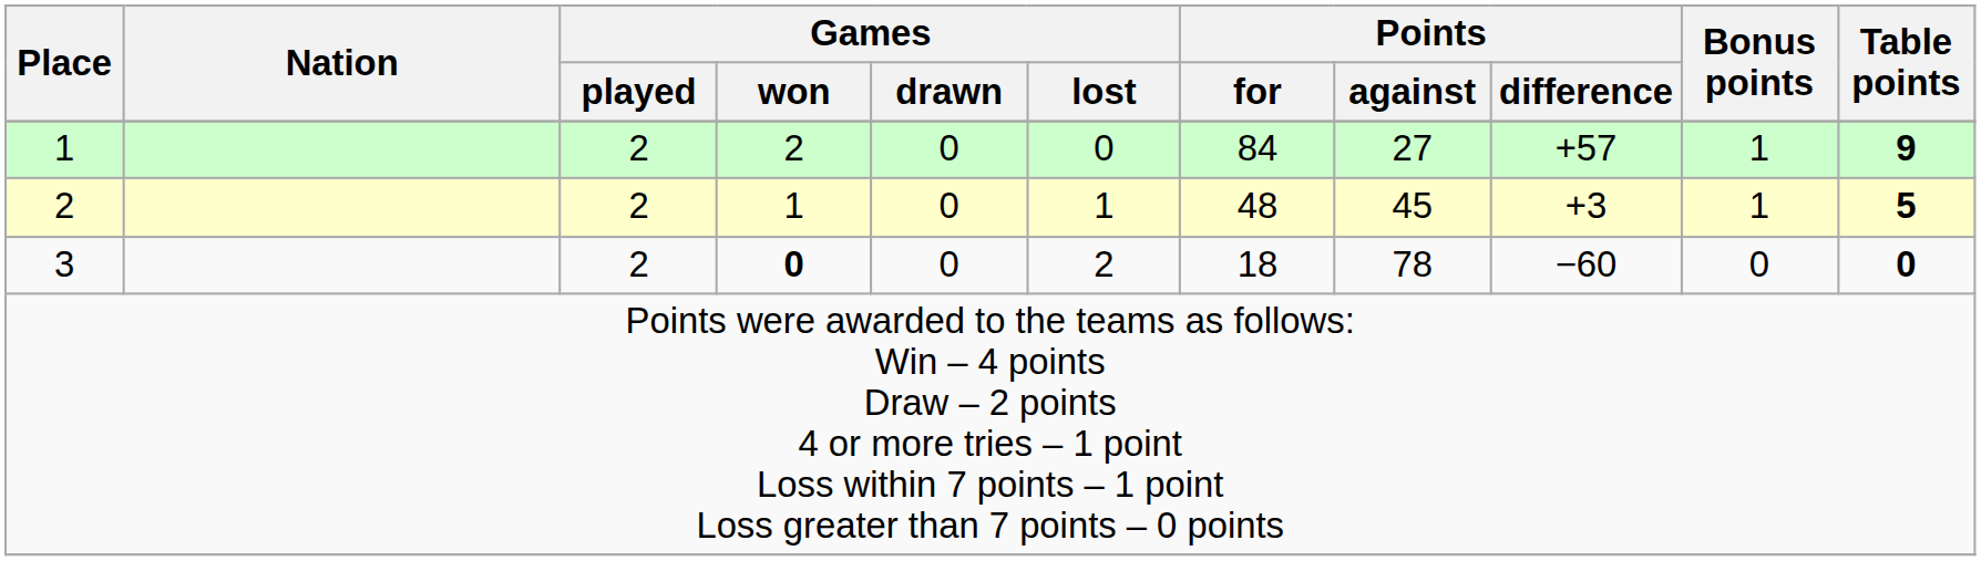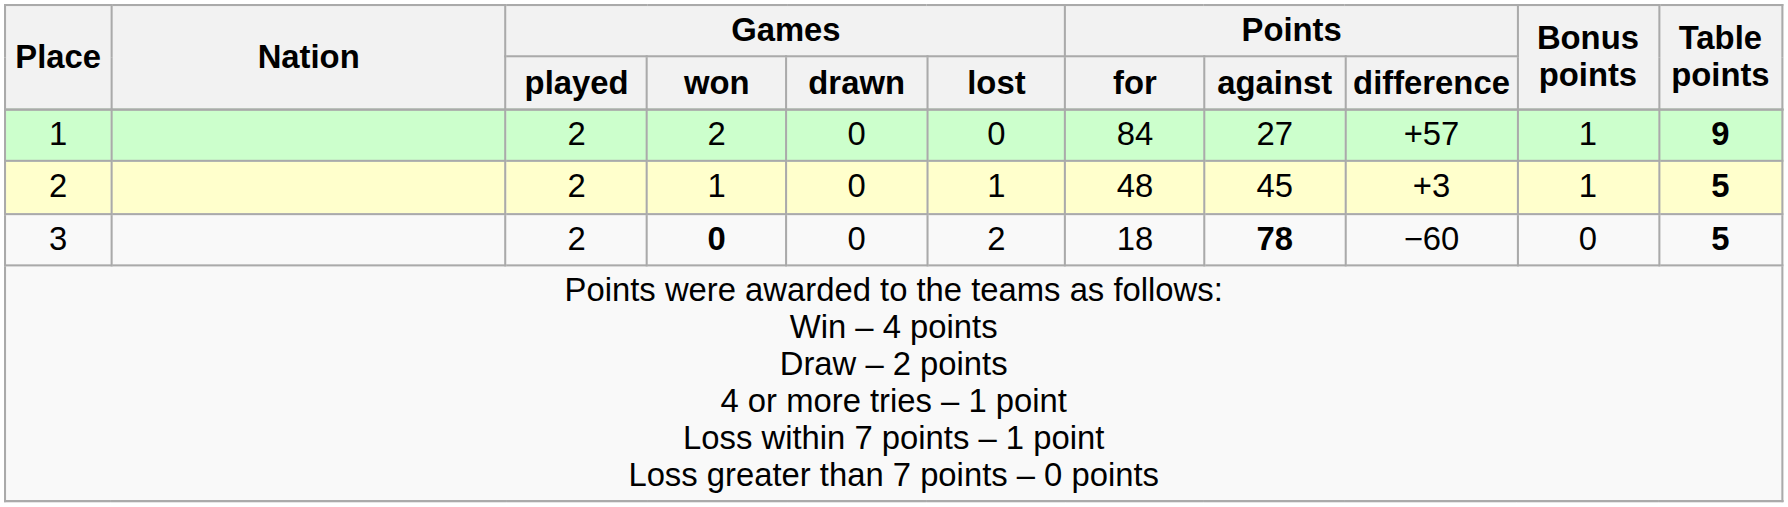 <table class="wikitable">
 <tr>
 <th rowspan=2 width="6%">Place</th>
 <th rowspan=2 width="23%">Nation</th>
 <th colspan=4 width="40%">Games</th>
 <th colspan=3 width="24%">Points</th>
 <th rowspan=2 width="8%">Bonus<br>points</th>
 <th rowspan=2 width="10%">Table<br>points</th>
 </tr>
 <tr>
 <th width="8%">played</th>
 <th width="8%">won</th>
 <th width="8%">drawn</th>
 <th width="8%">lost</th>
 <th width="8%">for</th>
 <th width="8%">against</th>
 <th width="8%">difference</th>
 </tr>
 <tr>
 </tr>
 <tr align=center bgcolor=ccffcc>
 <td>1</td>
 <td align=left></td>
 <td>2</td>
 <td>2</td>
 <td>0</td>
 <td>0</td>
 <td>84</td>
 <td>27</td>
 <td>+57</td>
 <td>1</td>
 <td><strong>9</strong></td>
 </tr>
 <tr align=center bgcolor=ffffcc>
 <td>2</td>
 <td align=left></td>
 <td>2</td>
 <td>1</td>
 <td>0</td>
 <td>1</td>
 <td>48</td>
 <td>45</td>
 <td>+3</td>
 <td>1</td>
 <td><strong>5</strong></td>
 </tr>
 <tr align=center>
 <td>3</td>
 <td align=left></td>
 <td>2</td>
 <td><strong>0</strong></td>
 <td>0</td>
 <td>2</td>
 <td>18</td>
-<td>78</td>
+<td><strong>78</strong></td>
 <td>−60</td>
 <td>0</td>
-<td><strong>0</strong></td>
+<td><strong>5</strong></td>
 </tr>
 <tr>
 <td colspan="100%" style="text-align:center;">Points were awarded to the teams as follows:<br>Win – 4 points<br>Draw – 2 points<br> 4 or more tries – 1 point<br> Loss within 7 points – 1 point<br>Loss greater than 7 points – 0 points</td>
 </tr>
 <tr>
 </tr>
 </table>
